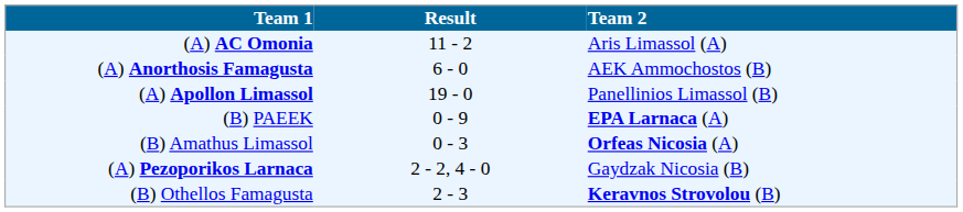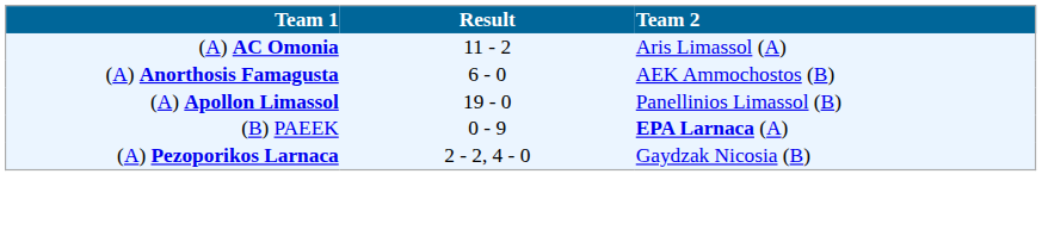 <table cellspacing="0" style="background: #EBF5FF; border: 1px #aaa solid; border-collapse: collapse; font-size: 95%;" width=60%>
 <tr bgcolor=#006699 style="color:white;">
 <th width=25% align="right">Team 1</th>
 <th width=22% align="center">Result</th>
 <th width=30% align="left">Team 2</th>
 </tr>
 <tr>
 <td align=right>(<a href='#'>A</a>) <strong><a href='#'>AC Omonia</a></strong></td>
 <td align=center>11 - 2</td>
 <td align=left><a href='#'>Aris Limassol</a> (<a href='#'>A</a>)</td>
 </tr>
 <tr>
 <td align=right>(<a href='#'>A</a>) <strong><a href='#'>Anorthosis Famagusta</a></strong></td>
 <td align=center>6 - 0</td>
 <td align=left><a href='#'>AEK Ammochostos</a> (<a href='#'>B</a>)</td>
 </tr>
 <tr>
 <td align=right>(<a href='#'>A</a>) <strong><a href='#'>Apollon Limassol</a></strong></td>
 <td align=center>19 - 0</td>
 <td align=left><a href='#'>Panellinios Limassol</a> (<a href='#'>B</a>)</td>
 </tr>
 <tr>
 <td align=right>(<a href='#'>B</a>) <a href='#'>PAEEK</a></td>
 <td align=center>0 - 9</td>
 <td align=left><strong><a href='#'>EPA Larnaca</a></strong> (<a href='#'>A</a>)</td>
 </tr>
 <tr>
-<td align=right>(<a href='#'>B</a>) <a href='#'>Amathus Limassol</a></td>
-<td align=center>0 - 3</td>
-<td align="left"><strong><a href='#'>Orfeas Nicosia</a></strong> (<a href='#'>A</a>)</td>
-</tr>
-<tr>
 <td align=right>(<a href='#'>A</a>) <strong><a href='#'>Pezoporikos Larnaca</a></strong></td>
 <td align=center>2 - 2, 4 - 0</td>
 <td align=left><a href='#'>Gaydzak Nicosia</a> (<a href='#'>B</a>)</td>
 </tr>
 <tr>
-<td align=right>(<a href='#'>B</a>) <a href='#'>Othellos Famagusta</a></td>
-<td align=center>2 - 3</td>
-<td align="left"><strong><a href='#'>Keravnos Strovolou</a></strong> (<a href='#'>B</a>)</td>
-</tr>
-<tr>
 </tr>
 </table>
